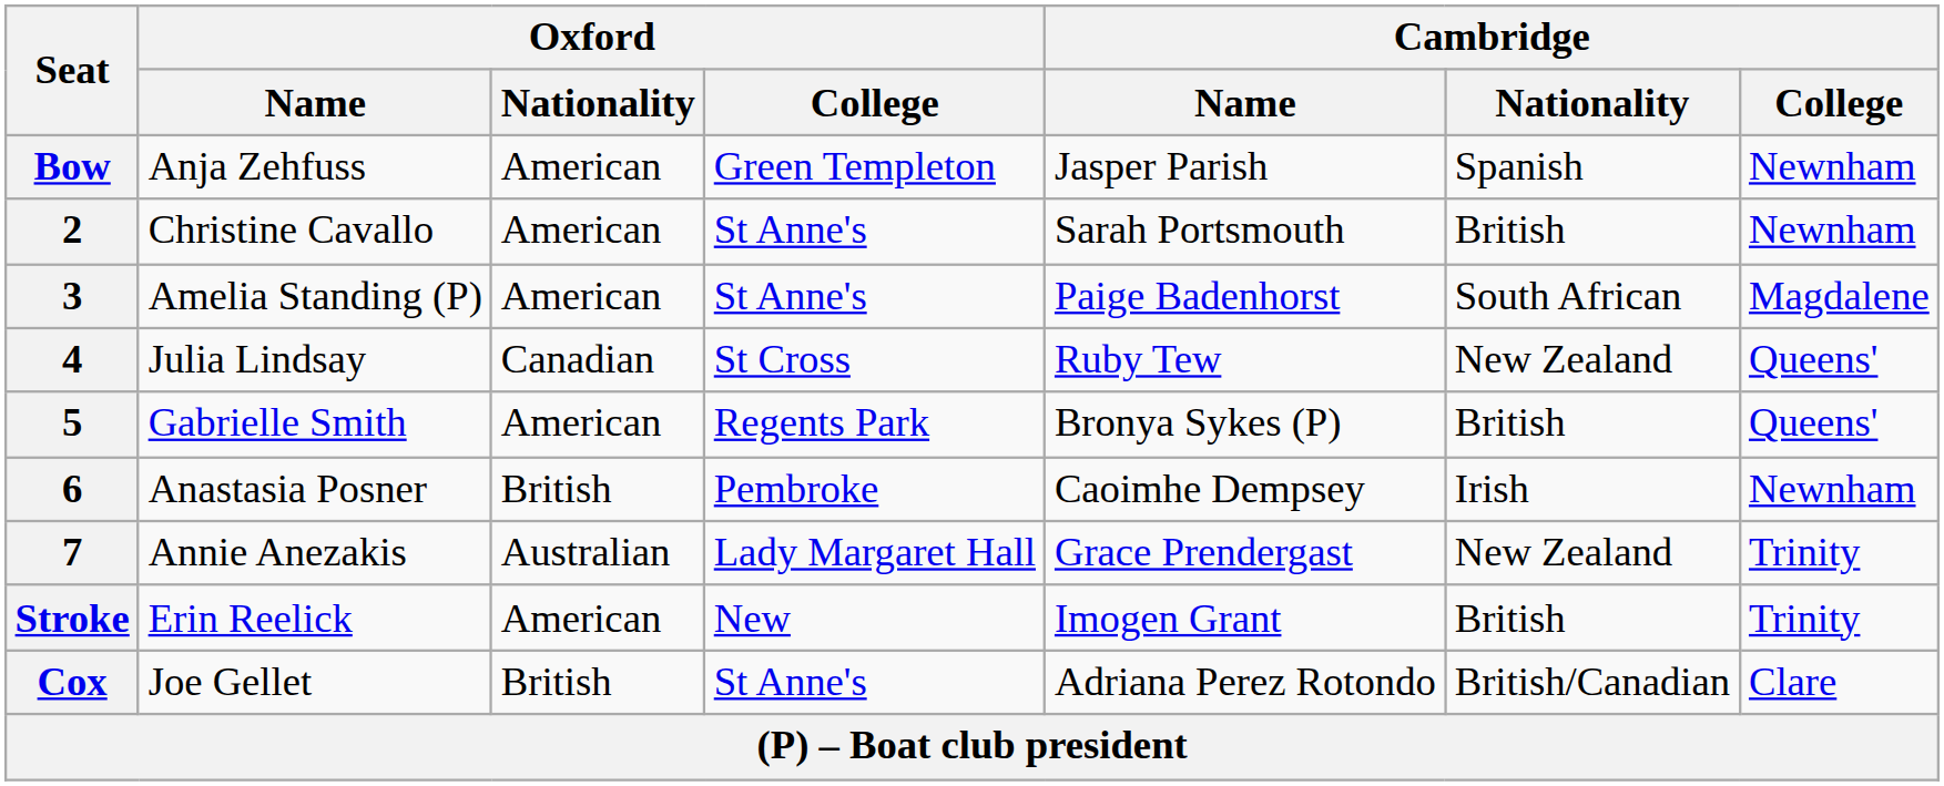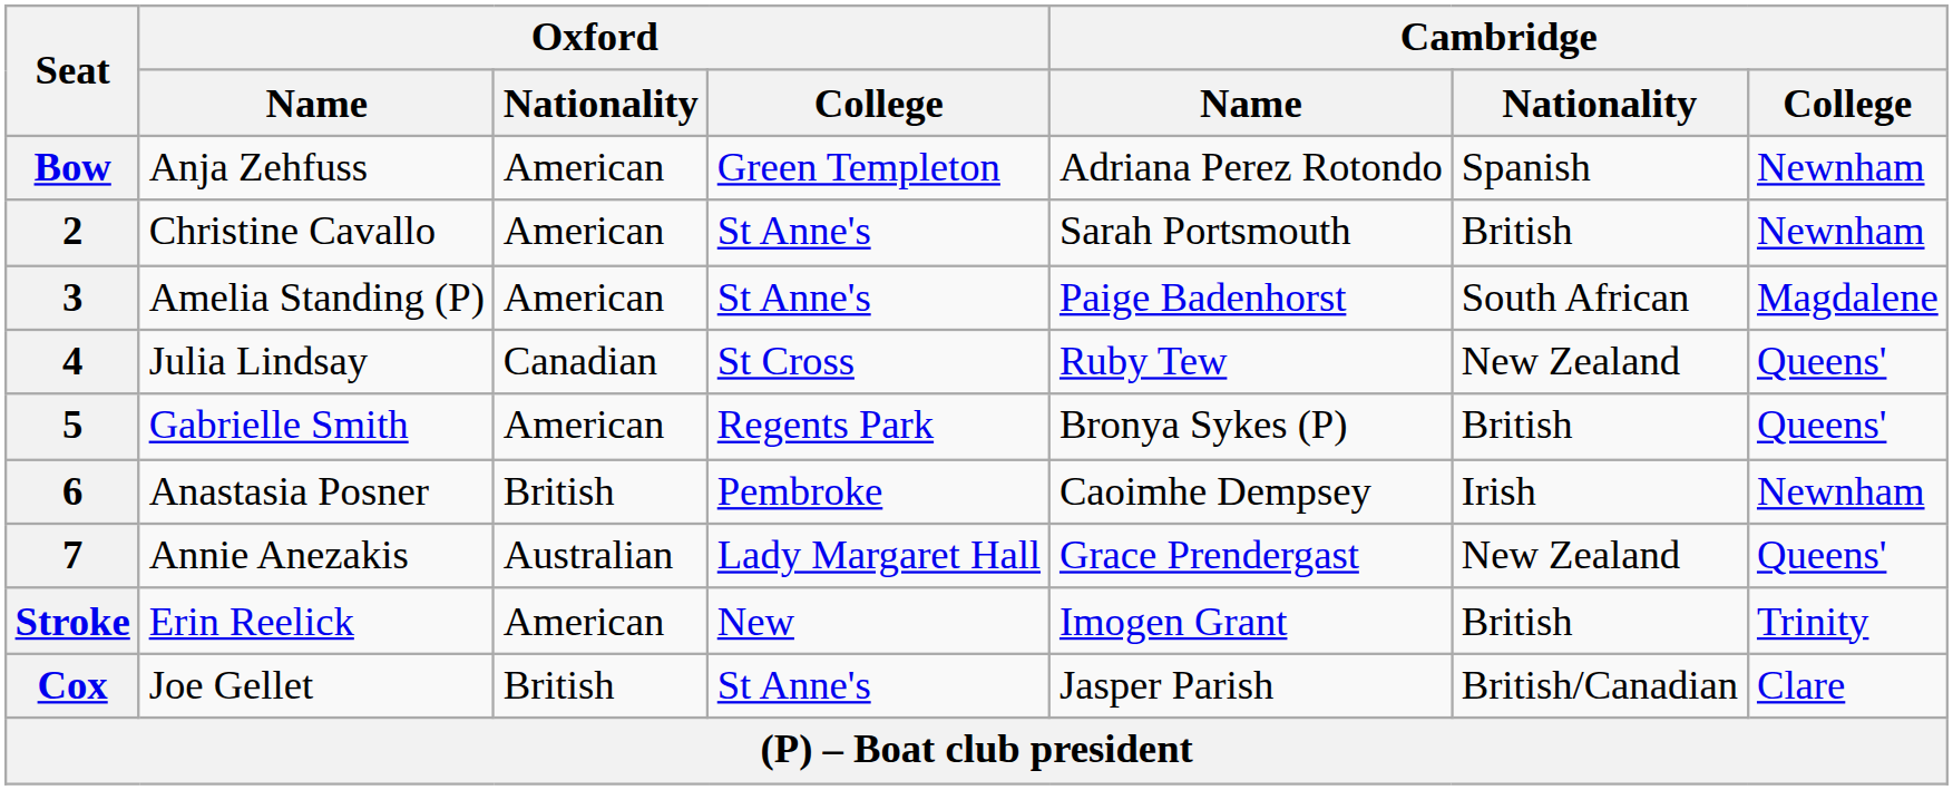 <table class="wikitable">
 <tr>
 <th rowspan="2">Seat</th>
 <th colspan="3">Oxford</th>
 <th colspan="3">Cambridge</th>
 </tr>
 <tr>
 <th scope=col>Name</th>
 <th scope=col>Nationality</th>
 <th scope=col>College</th>
 <th scope=col>Name</th>
 <th scope=col>Nationality</th>
 <th scope=col>College</th>
 </tr>
 <tr>
 <th scope=row><a href='#'>Bow</a></th>
 <td>Anja Zehfuss</td>
 <td>American</td>
 <td><a href='#'>Green Templeton</a></td>
-<td>Jasper Parish</td>
+<td>Adriana Perez Rotondo</td>
 <td>Spanish</td>
 <td><a href='#'>Newnham</a></td>
 </tr>
 <tr>
 <th scope=row>2</th>
 <td>Christine Cavallo</td>
 <td>American</td>
 <td><a href='#'>St Anne's</a></td>
 <td>Sarah Portsmouth</td>
 <td>British</td>
 <td><a href='#'>Newnham</a></td>
 </tr>
 <tr>
 <th scope=row>3</th>
 <td>Amelia Standing (P)</td>
 <td>American</td>
 <td><a href='#'>St Anne's</a></td>
 <td><a href='#'>Paige Badenhorst</a></td>
 <td>South African</td>
 <td><a href='#'>Magdalene</a></td>
 </tr>
 <tr>
 <th scope=row>4</th>
 <td>Julia Lindsay</td>
 <td>Canadian</td>
 <td><a href='#'>St Cross</a></td>
 <td><a href='#'>Ruby Tew</a></td>
 <td>New Zealand</td>
 <td><a href='#'>Queens'</a></td>
 </tr>
 <tr>
 <th scope=row>5</th>
 <td><a href='#'>Gabrielle Smith</a></td>
 <td>American</td>
 <td><a href='#'>Regents Park</a></td>
 <td>Bronya Sykes (P)</td>
 <td>British</td>
 <td><a href='#'>Queens'</a></td>
 </tr>
 <tr>
 <th scope=row>6</th>
 <td>Anastasia Posner</td>
 <td>British</td>
 <td><a href='#'>Pembroke</a></td>
 <td>Caoimhe Dempsey</td>
 <td>Irish</td>
 <td><a href='#'>Newnham</a></td>
 </tr>
 <tr>
 <th scope=row>7</th>
 <td>Annie Anezakis</td>
 <td>Australian</td>
 <td><a href='#'>Lady Margaret Hall</a></td>
 <td><a href='#'>Grace Prendergast</a></td>
 <td>New Zealand</td>
-<td><a href='#'>Trinity</a></td>
+<td><a href='#'>Queens'</a></td>
 </tr>
 <tr>
 <th scope=row><a href='#'>Stroke</a></th>
 <td><a href='#'>Erin Reelick</a></td>
 <td>American</td>
 <td><a href='#'>New</a></td>
 <td><a href='#'>Imogen Grant</a></td>
 <td>British</td>
 <td><a href='#'>Trinity</a></td>
 </tr>
 <tr>
 <th scope=row><a href='#'>Cox</a></th>
 <td>Joe Gellet</td>
 <td>British</td>
 <td><a href='#'>St Anne's</a></td>
-<td>Adriana Perez Rotondo</td>
+<td>Jasper Parish</td>
 <td>British/Canadian</td>
 <td><a href='#'>Clare</a></td>
 </tr>
 <tr>
 <th scope=row colspan="7">(P) – Boat club president</th>
 </tr>
 </table>
